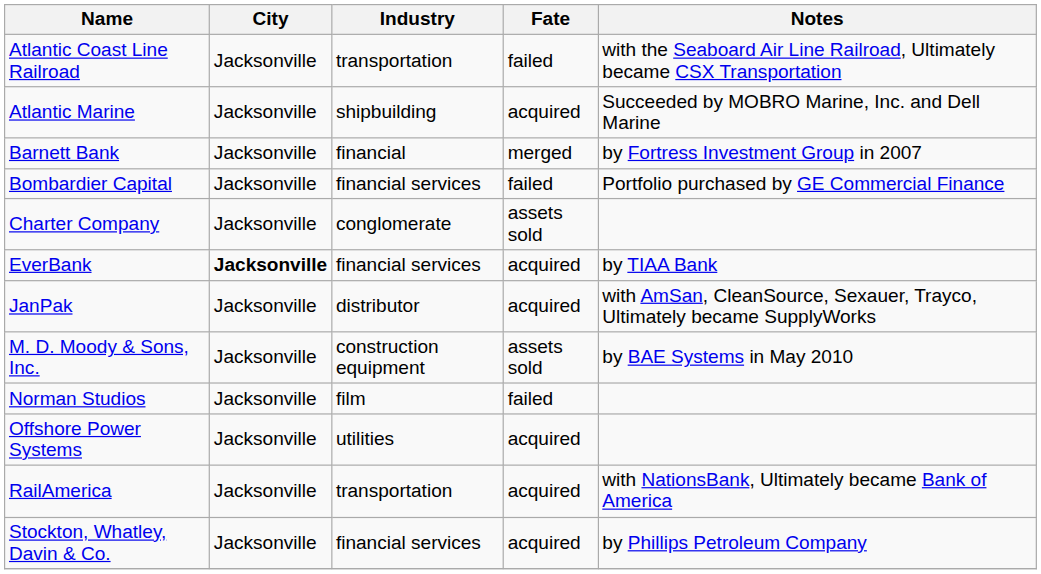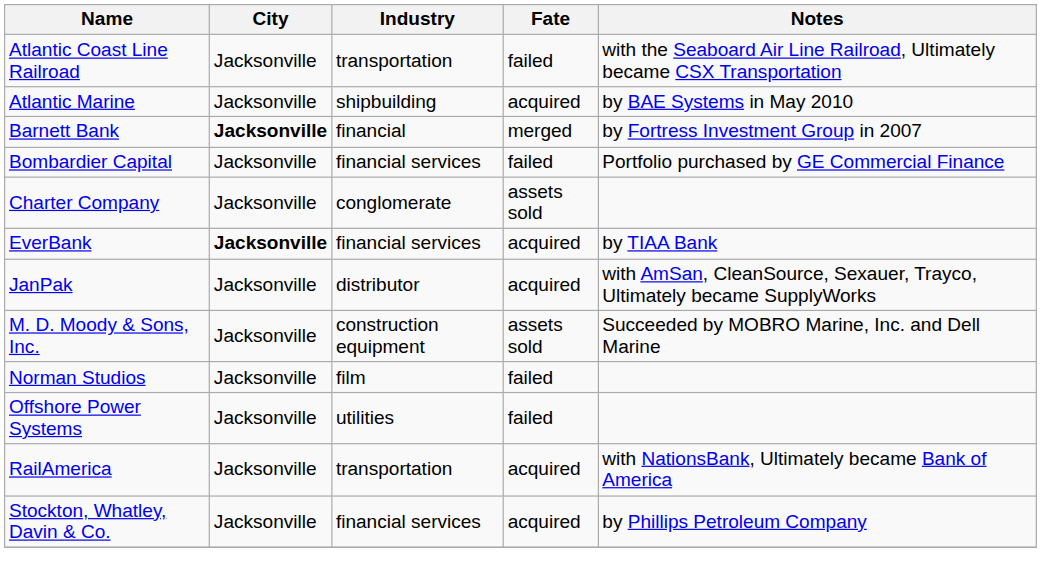 <table class="wikitable sortable">
 <tr>
 <th>Name</th>
 <th>City</th>
 <th>Industry</th>
 <th>Fate</th>
 <th class="wikitable sortable">Notes</th>
 </tr>
 <tr>
 <td><a href='#'>Atlantic Coast Line Railroad</a></td>
 <td>Jacksonville</td>
 <td>transportation</td>
 <td>failed</td>
 <td>with the <a href='#'>Seaboard Air Line Railroad</a>, Ultimately became <a href='#'>CSX Transportation</a></td>
 </tr>
 <tr>
 <td><a href='#'>Atlantic Marine</a></td>
 <td>Jacksonville</td>
 <td>shipbuilding</td>
 <td>acquired</td>
-<td>Succeeded by MOBRO Marine, Inc. and Dell Marine</td>
+<td>by <a href='#'>BAE Systems</a> in May 2010</td>
 </tr>
 <tr>
 <td><a href='#'>Barnett Bank</a></td>
-<td>Jacksonville</td>
+<td><strong>Jacksonville</strong></td>
 <td>financial</td>
 <td>merged</td>
 <td>by <a href='#'>Fortress Investment Group</a> in 2007</td>
 </tr>
 <tr>
 <td><a href='#'>Bombardier Capital</a></td>
 <td>Jacksonville</td>
 <td>financial services</td>
 <td>failed</td>
 <td>Portfolio purchased by <a href='#'>GE Commercial Finance</a></td>
 </tr>
 <tr>
 <td><a href='#'>Charter Company</a></td>
 <td>Jacksonville</td>
 <td>conglomerate</td>
 <td>assets sold</td>
 <td></td>
 </tr>
 <tr>
 <td><a href='#'>EverBank</a></td>
 <td><strong>Jacksonville</strong></td>
 <td>financial services</td>
 <td>acquired</td>
 <td>by <a href='#'>TIAA Bank</a></td>
 </tr>
 <tr>
 <td><a href='#'>JanPak</a></td>
 <td>Jacksonville</td>
 <td>distributor</td>
 <td>acquired</td>
 <td>with <a href='#'>AmSan</a>, CleanSource, Sexauer, Trayco, Ultimately became SupplyWorks</td>
 </tr>
 <tr>
 <td><a href='#'>M. D. Moody & Sons, Inc.</a></td>
 <td>Jacksonville</td>
 <td>construction equipment</td>
 <td>assets sold</td>
-<td>by <a href='#'>BAE Systems</a> in May 2010</td>
+<td>Succeeded by MOBRO Marine, Inc. and Dell Marine</td>
 </tr>
 <tr>
 <td><a href='#'>Norman Studios</a></td>
 <td>Jacksonville</td>
 <td>film</td>
 <td>failed</td>
 <td></td>
 </tr>
 <tr>
 <td><a href='#'>Offshore Power Systems</a></td>
 <td>Jacksonville</td>
 <td>utilities</td>
-<td>acquired</td>
+<td>failed</td>
 <td></td>
 </tr>
 <tr>
 <td><a href='#'>RailAmerica</a></td>
 <td>Jacksonville</td>
 <td>transportation</td>
 <td>acquired</td>
 <td>with <a href='#'>NationsBank</a>, Ultimately became <a href='#'>Bank of America</a></td>
 </tr>
 <tr>
 <td><a href='#'>Stockton, Whatley, Davin & Co.</a></td>
 <td>Jacksonville</td>
 <td>financial services</td>
 <td>acquired</td>
 <td>by <a href='#'>Phillips Petroleum Company</a></td>
 </tr>
 <tr>
 </tr>
 </table>
